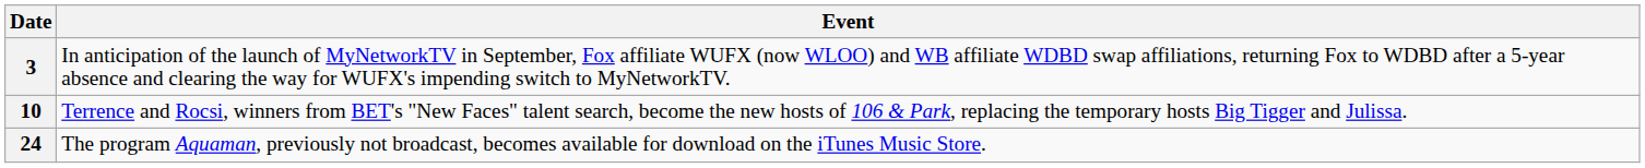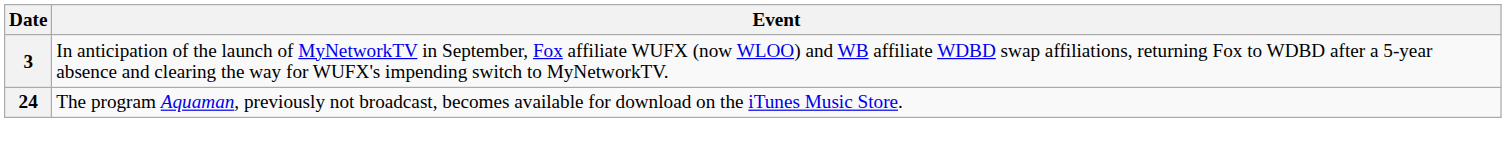 <table class="wikitable">
 <tr>
 <th>Date</th>
 <th>Event</th>
 </tr>
 <tr>
 <th>3</th>
 <td>In anticipation of the launch of <a href='#'>MyNetworkTV</a> in September, <a href='#'>Fox</a> affiliate WUFX (now <a href='#'>WLOO</a>) and <a href='#'>WB</a> affiliate <a href='#'>WDBD</a> swap affiliations, returning Fox to WDBD after a 5-year absence and clearing the way for WUFX's impending switch to MyNetworkTV.</td>
 </tr>
 <tr>
-<th>10</th>
-<td><a href='#'>Terrence</a> and <a href='#'>Rocsi</a>, winners from <a href='#'>BET</a>'s "New Faces" talent search, become the new hosts of <em><a href='#'>106 & Park</a></em>, replacing the temporary hosts <a href='#'>Big Tigger</a> and <a href='#'>Julissa</a>.</td>
-</tr>
-<tr>
 <th>24</th>
 <td>The program <em><a href='#'>Aquaman</a></em>, previously not broadcast, becomes available for download on the <a href='#'>iTunes Music Store</a>.</td>
 </tr>
 </table>
